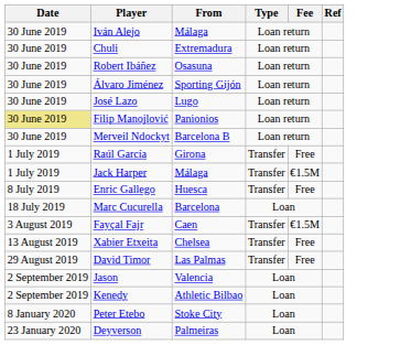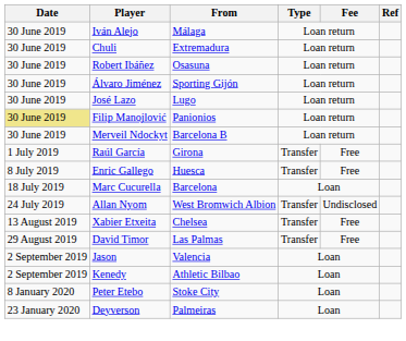 <table class="wikitable">
 <tr>
 <th>Date</th>
 <th>Player</th>
 <th>From</th>
 <th>Type</th>
 <th>Fee</th>
 <th>Ref</th>
 </tr>
 <tr>
 <td>30 June 2019</td>
 <td> <a href='#'>Iván Alejo</a></td>
 <td><a href='#'>Málaga</a></td>
 <td align=center colspan=2>Loan return</td>
 <td align=center></td>
 </tr>
 <tr>
 <td>30 June 2019</td>
 <td> <a href='#'>Chuli</a></td>
 <td><a href='#'>Extremadura</a></td>
 <td align=center colspan=2>Loan return</td>
 <td align=center></td>
 </tr>
 <tr>
 <td>30 June 2019</td>
 <td> <a href='#'>Robert Ibáñez</a></td>
 <td><a href='#'>Osasuna</a></td>
 <td align=center colspan=2>Loan return</td>
 <td align=center></td>
 </tr>
 <tr>
 <td>30 June 2019</td>
 <td> <a href='#'>Álvaro Jiménez</a></td>
 <td><a href='#'>Sporting Gijón</a></td>
 <td align=center colspan=2>Loan return</td>
 <td align=center></td>
 </tr>
 <tr>
 <td>30 June 2019</td>
 <td> <a href='#'>José Lazo</a></td>
 <td><a href='#'>Lugo</a></td>
 <td align=center colspan=2>Loan return</td>
 <td align=center></td>
 </tr>
 <tr>
 <td style="background: khaki;">30 June 2019</td>
 <td> <a href='#'>Filip Manojlović</a></td>
 <td> <a href='#'>Panionios</a></td>
 <td align=center colspan=2>Loan return</td>
 <td align=center></td>
 </tr>
 <tr>
 <td>30 June 2019</td>
 <td> <a href='#'>Merveil Ndockyt</a></td>
 <td><a href='#'>Barcelona B</a></td>
 <td align=center colspan=2>Loan return</td>
 <td align=center></td>
 </tr>
 <tr>
 <td>1 July 2019</td>
 <td> <a href='#'>Raúl García</a></td>
 <td><a href='#'>Girona</a></td>
 <td align=center>Transfer</td>
 <td align=center>Free</td>
 <td align=center></td>
 </tr>
 <tr>
-<td>1 July 2019</td>
-<td> <a href='#'>Jack Harper</a></td>
-<td><a href='#'>Málaga</a></td>
-<td align=center>Transfer</td>
-<td align=center>€1.5M</td>
-<td align=center></td>
-</tr>
-<tr>
 <td>8 July 2019</td>
 <td> <a href='#'>Enric Gallego</a></td>
 <td><a href='#'>Huesca</a></td>
 <td align=center>Transfer</td>
 <td align=center>Free</td>
 <td align=center></td>
 </tr>
 <tr>
 <td>18 July 2019</td>
 <td> <a href='#'>Marc Cucurella</a></td>
 <td><a href='#'>Barcelona</a></td>
 <td align=center colspan=2>Loan</td>
 <td align=center></td>
 </tr>
 <tr>
-<td>3 August 2019</td>
-<td> <a href='#'>Fayçal Fajr</a></td>
-<td> <a href='#'>Caen</a></td>
+<td>24 July 2019</td>
+<td> <a href='#'>Allan Nyom</a></td>
+<td> <a href='#'>West Bromwich Albion</a></td>
 <td align=center>Transfer</td>
-<td align=center>€1.5M</td>
+<td align=center>Undisclosed</td>
 <td align=center></td>
 </tr>
 <tr>
 <td>13 August 2019</td>
 <td> <a href='#'>Xabier Etxeita</a></td>
 <td> <a href='#'>Chelsea</a></td>
 <td align=center>Transfer</td>
 <td align=center>Free</td>
 <td align=center></td>
 </tr>
 <tr>
 <td>29 August 2019</td>
 <td> <a href='#'>David Timor</a></td>
 <td><a href='#'>Las Palmas</a></td>
 <td align=center>Transfer</td>
 <td align=center>Free</td>
 <td align=center></td>
 </tr>
 <tr>
 <td>2 September 2019</td>
 <td> <a href='#'>Jason</a></td>
 <td><a href='#'>Valencia</a></td>
 <td align=center colspan=2>Loan</td>
 <td align=center></td>
 </tr>
 <tr>
 <td>2 September 2019</td>
 <td> <a href='#'>Kenedy</a></td>
 <td><a href='#'>Athletic Bilbao</a></td>
 <td align=center colspan=2>Loan</td>
 <td align=center></td>
 </tr>
 <tr>
 <td>8 January 2020</td>
 <td> <a href='#'>Peter Etebo</a></td>
 <td> <a href='#'>Stoke City</a></td>
 <td align=center colspan=2>Loan</td>
 <td align=center></td>
 </tr>
 <tr>
 <td>23 January 2020</td>
 <td> <a href='#'>Deyverson</a></td>
 <td> <a href='#'>Palmeiras</a></td>
 <td align=center colspan=2>Loan</td>
 <td align=center></td>
 </tr>
 </table>
